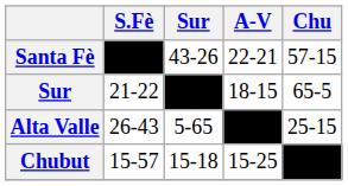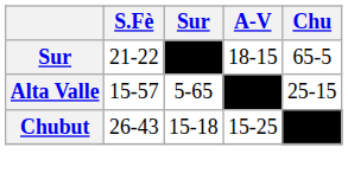 <table align="left" cellspacing="0" cellpadding="3" style="background-color: #f9f9f9; font-size: 85%; text-align: center" class="wikitable">
 <tr style="background:#00000;">
 <th align="left"> </th>
 <th><a href='#'>S.Fè</a></th>
 <th><a href='#'>Sur</a></th>
 <th><a href='#'>A-V</a></th>
 <th><a href='#'>Chu</a></th>
-</tr>
-<tr ! style="background:#FFFFFF;">
-<th><a href='#'>Santa Fè</a></th>
-<td style="background:#000000">––––</td>
-<td>43-26</td>
-<td>22-21</td>
-<td>57-15</td>
 </tr>
 <tr ! style="background:#FFFFFF;">
 <th><a href='#'>Sur</a></th>
 <td>21-22</td>
 <td style="background:#000000">––––</td>
 <td>18-15</td>
 <td>65-5</td>
 </tr>
 <tr ! style="background:#FFFFFF;">
 <th><a href='#'>Alta Valle</a></th>
-<td>26-43</td>
+<td>15-57</td>
 <td>5-65</td>
 <td style="background:#000000">––––</td>
 <td>25-15</td>
 </tr>
 <tr ! style="background:#FFFFFF;">
 <th><a href='#'>Chubut</a></th>
-<td>15-57</td>
+<td>26-43</td>
 <td>15-18</td>
 <td>15-25</td>
 <td style="background:#000000">––––</td>
 </tr>
 <tr>
 </tr>
 </table>
